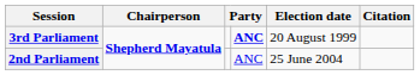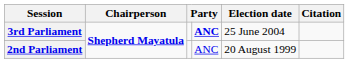 <table class="wikitable">
 <tr>
 <th>Session</th>
 <th>Chairperson</th>
 <th colspan="2">Party</th>
 <th>Election date</th>
 <th>Citation</th>
 </tr>
 <tr>
 <th><a href='#'>3rd Parliament</a></th>
 <td rowspan="2"><strong><a href='#'>Shepherd Mayatula</a></strong></td>
 <td></td>
 <td><strong><a href='#'>ANC</a></strong></td>
-<td>20 August 1999</td>
+<td>25 June 2004</td>
 <td></td>
 </tr>
 <tr>
 <th><a href='#'>2nd Parliament</a></th>
 <td></td>
 <td><a href='#'>ANC</a></td>
-<td>25 June 2004</td>
+<td>20 August 1999</td>
 <td></td>
 </tr>
 </table>
